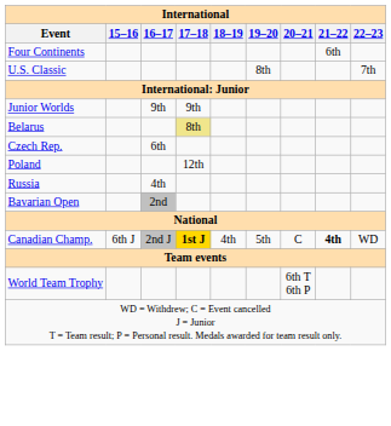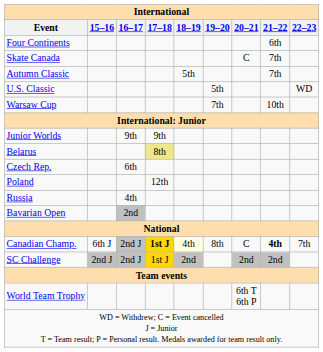 <table class="wikitable" style="text-align:center">
 <tr>
 <th colspan="9" style="background-color: #ffdead; " align="center">International</th>
 </tr>
 <tr>
 <th>Event</th>
 <th><a href='#'>15–16</a></th>
 <th><a href='#'>16–17</a></th>
 <th><a href='#'>17–18</a></th>
 <th><a href='#'>18–19</a></th>
 <th><a href='#'>19–20</a></th>
 <th><a href='#'>20–21</a></th>
 <th><a href='#'>21–22</a></th>
 <th><a href='#'>22–23</a></th>
 </tr>
 <tr>
 <td align=left><a href='#'>Four Continents</a></td>
 <td></td>
 <td></td>
 <td></td>
 <td></td>
 <td></td>
 <td></td>
 <td>6th</td>
 <td></td>
 </tr>
 <tr>
+<td align="left"> <a href='#'>Skate Canada</a></td>
+<td></td>
+<td></td>
+<td></td>
+<td></td>
+<td></td>
+<td>C</td>
+<td>7th</td>
+<td></td>
+</tr>
+<tr>
+<td align="left"> <a href='#'>Autumn Classic</a></td>
+<td></td>
+<td></td>
+<td></td>
+<td>5th</td>
+<td></td>
+<td></td>
+<td>7th</td>
+<td></td>
+</tr>
+<tr>
 <td align="left"> <a href='#'>U.S. Classic</a></td>
 <td></td>
 <td></td>
 <td></td>
 <td></td>
-<td>8th</td>
+<td>5th</td>
+<td></td>
+<td></td>
+<td>WD</td>
+</tr>
+<tr>
+<td align="left"> <a href='#'>Warsaw Cup</a></td>
+<td></td>
+<td></td>
 <td></td>
 <td></td>
 <td>7th</td>
+<td></td>
+<td>10th</td>
+<td></td>
 </tr>
 <tr>
 <th colspan="9" style="background-color: #ffdead; " align="center">International: Junior</th>
 </tr>
 <tr>
 <td align="left"><a href='#'>Junior Worlds</a></td>
 <td></td>
 <td>9th</td>
 <td>9th</td>
 <td></td>
 <td></td>
 <td></td>
 <td></td>
 <td></td>
 </tr>
 <tr>
 <td align="left"> <a href='#'>Belarus</a></td>
 <td></td>
 <td></td>
 <td style="background: khaki;">8th</td>
 <td></td>
 <td></td>
 <td></td>
 <td></td>
 <td></td>
 </tr>
 <tr>
 <td align="left"> <a href='#'>Czech Rep.</a></td>
 <td></td>
 <td>6th</td>
 <td></td>
 <td></td>
 <td></td>
 <td></td>
 <td></td>
 <td></td>
 </tr>
 <tr>
 <td align="left"> <a href='#'>Poland</a></td>
 <td></td>
 <td></td>
 <td>12th</td>
 <td></td>
 <td></td>
 <td></td>
 <td></td>
 <td></td>
 </tr>
 <tr>
 <td align="left"> <a href='#'>Russia</a></td>
 <td></td>
 <td>4th</td>
 <td></td>
 <td></td>
 <td></td>
 <td></td>
 <td></td>
 <td></td>
 </tr>
 <tr>
 <td align="left"><a href='#'>Bavarian Open</a></td>
 <td></td>
 <td bgcolor="silver">2nd</td>
 <td></td>
 <td></td>
 <td></td>
 <td></td>
 <td></td>
 <td></td>
 </tr>
 <tr>
 <th colspan="9" style="background-color: #ffdead; " align="center">National</th>
 </tr>
 <tr>
 <td align="left"><a href='#'>Canadian Champ.</a></td>
 <td>6th J</td>
 <td bgcolor="silver">2nd J</td>
 <td bgcolor="gold"><strong>1st J</strong></td>
-<td>4th</td>
-<td>5th</td>
+<td style="background: lightyellow;">4th</td>
+<td>8th</td>
 <td>C</td>
 <td><strong>4th</strong></td>
-<td>WD</td>
+<td>7th</td>
+</tr>
+<tr>
+<td align="left"><a href='#'>SC Challenge</a></td>
+<td bgcolor="silver">2nd J</td>
+<td bgcolor="silver">2nd J</td>
+<td bgcolor="gold">1st J</td>
+<td bgcolor="silver">2nd</td>
+<td></td>
+<td bgcolor="silver">2nd</td>
+<td bgcolor="silver">2nd</td>
+<td></td>
 </tr>
 <tr>
 <th colspan="9" style="background-color: #ffdead; " align="center">Team events</th>
 </tr>
 <tr>
 <td align="left"><a href='#'>World Team Trophy</a></td>
 <td></td>
 <td></td>
 <td></td>
 <td></td>
 <td></td>
 <td>6th T <br> 6th P</td>
 <td></td>
 <td></td>
 </tr>
 <tr>
 <td colspan="9" align="center"><small>WD = Withdrew; C = Event cancelled<br>J = Junior<br>T = Team result; P = Personal result. Medals awarded for team result only.</small></td>
 </tr>
 </table>
